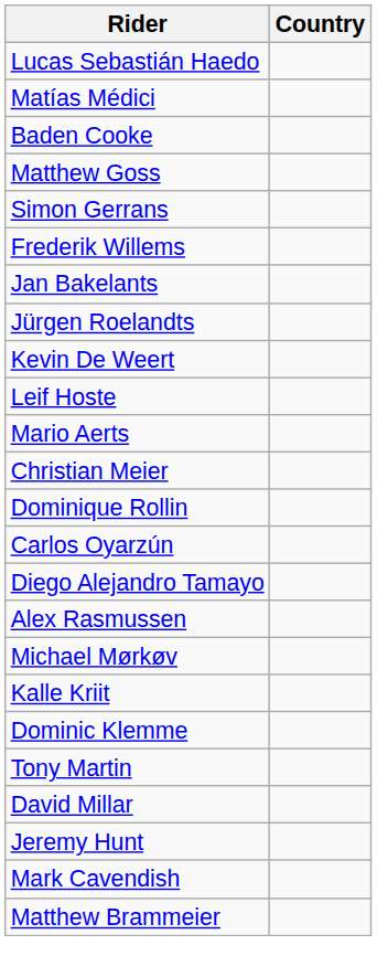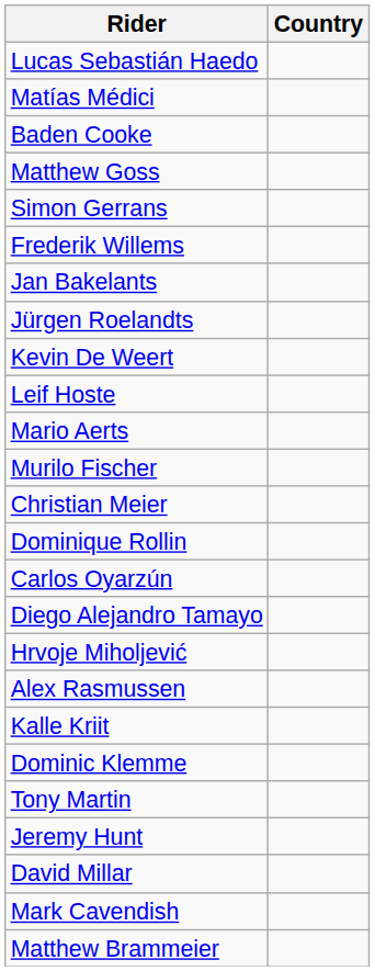 <table class="wikitable" style="font-size:95%; text-align:left;">
 <tr>
 <th>Rider</th>
 <th>Country</th>
 </tr>
 <tr>
 <td><a href='#'>Lucas Sebastián Haedo</a></td>
 <td></td>
 </tr>
 <tr>
 <td><a href='#'>Matías Médici</a></td>
 <td></td>
 </tr>
 <tr>
 <td><a href='#'>Baden Cooke</a></td>
 <td></td>
 </tr>
 <tr>
 <td><a href='#'>Matthew Goss</a></td>
 <td></td>
 </tr>
 <tr>
 <td><a href='#'>Simon Gerrans</a></td>
 <td></td>
 </tr>
 <tr>
 <td><a href='#'>Frederik Willems</a></td>
 <td></td>
 </tr>
 <tr>
 <td><a href='#'>Jan Bakelants</a></td>
 <td></td>
 </tr>
 <tr>
 <td><a href='#'>Jürgen Roelandts</a></td>
 <td></td>
 </tr>
 <tr>
 <td><a href='#'>Kevin De Weert</a></td>
 <td></td>
 </tr>
 <tr>
 <td><a href='#'>Leif Hoste</a></td>
 <td></td>
 </tr>
 <tr>
 <td><a href='#'>Mario Aerts</a></td>
 <td></td>
 </tr>
 <tr>
+<td><a href='#'>Murilo Fischer</a></td>
+<td></td>
+</tr>
+<tr>
 <td><a href='#'>Christian Meier</a></td>
 <td></td>
 </tr>
 <tr>
 <td><a href='#'>Dominique Rollin</a></td>
 <td></td>
 </tr>
 <tr>
 <td><a href='#'>Carlos Oyarzún</a></td>
 <td></td>
 </tr>
 <tr>
 <td><a href='#'>Diego Alejandro Tamayo</a></td>
 <td></td>
 </tr>
 <tr>
-<td><a href='#'>Alex Rasmussen</a></td>
+<td><a href='#'>Hrvoje Miholjević</a></td>
 <td></td>
 </tr>
 <tr>
-<td><a href='#'>Michael Mørkøv</a></td>
+<td><a href='#'>Alex Rasmussen</a></td>
 <td></td>
 </tr>
 <tr>
 <td><a href='#'>Kalle Kriit</a></td>
 <td></td>
 </tr>
 <tr>
 <td><a href='#'>Dominic Klemme</a></td>
 <td></td>
 </tr>
 <tr>
 <td><a href='#'>Tony Martin</a></td>
 <td></td>
 </tr>
 <tr>
-<td><a href='#'>David Millar</a></td>
+<td><a href='#'>Jeremy Hunt</a></td>
 <td></td>
 </tr>
 <tr>
-<td><a href='#'>Jeremy Hunt</a></td>
+<td><a href='#'>David Millar</a></td>
 <td></td>
 </tr>
 <tr>
 <td><a href='#'>Mark Cavendish</a></td>
 <td></td>
 </tr>
 <tr>
 <td><a href='#'>Matthew Brammeier</a></td>
 <td></td>
 </tr>
 </table>
